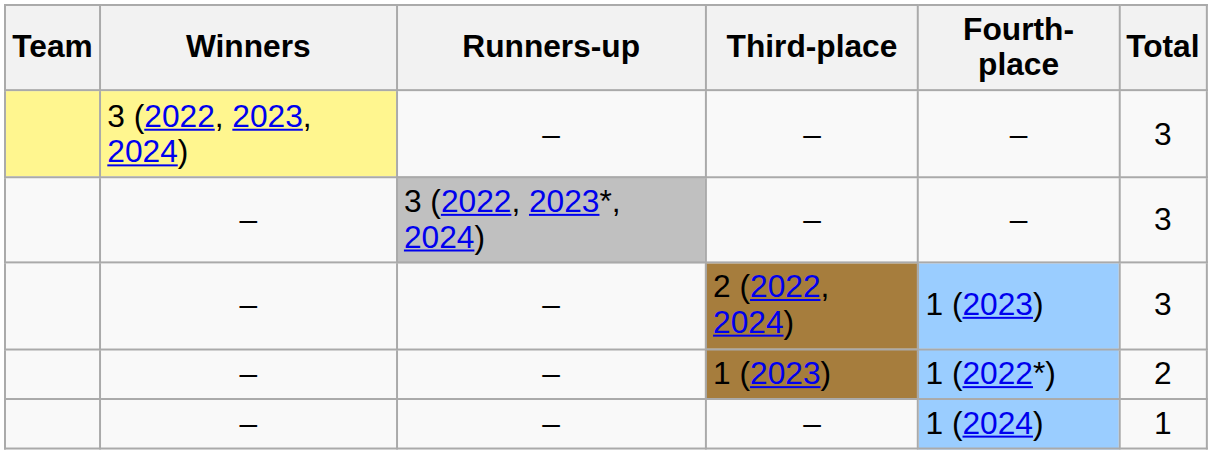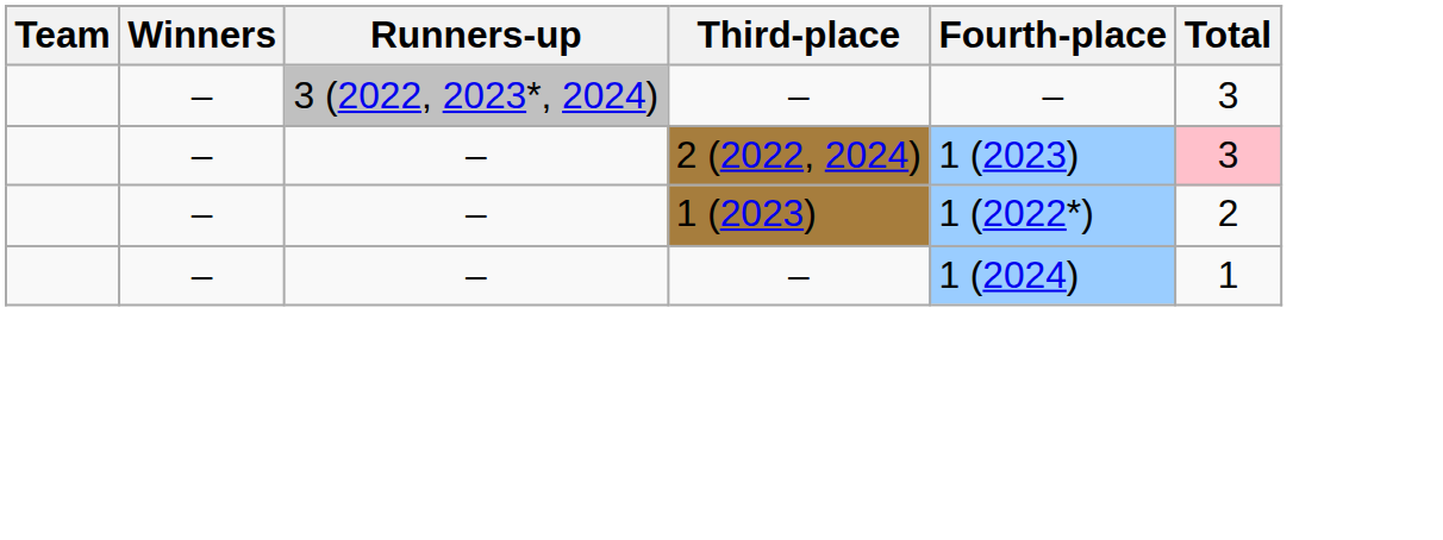 <table class="wikitable sortable">
 <tr>
 <th>Team</th>
 <th>Winners</th>
 <th>Runners-up</th>
 <th>Third-place</th>
 <th>Fourth-place</th>
 <th>Total</th>
-</tr>
-<tr>
-<td style="background:#fff68f"></td>
-<td style="background:#fff68f">3 (<a href='#'>2022</a>, <a href='#'>2023</a>, <a href='#'>2024</a>)</td>
-<td align="center">–</td>
-<td align="center">–</td>
-<td align="center">–</td>
-<td align="center">3</td>
 </tr>
 <tr>
 <td></td>
 <td align="center">–</td>
 <td bgcolor=silver>3 (<a href='#'>2022</a>, <a href='#'>2023</a>*, <a href='#'>2024</a>)</td>
 <td align="center">–</td>
 <td align="center">–</td>
 <td align="center">3</td>
 </tr>
 <tr>
 <td></td>
 <td align="center">–</td>
 <td align="center">–</td>
 <td bgcolor=a67d3d>2 (<a href='#'>2022</a>, <a href='#'>2024</a>)</td>
 <td bgcolor=#9acdff>1 (<a href='#'>2023</a>)</td>
-<td align="center">3</td>
+<td align="center" style="background: pink;">3</td>
 </tr>
 <tr>
 <td></td>
 <td align="center">–</td>
 <td align="center">–</td>
 <td bgcolor=a67d3d>1 (<a href='#'>2023</a>)</td>
 <td bgcolor=#9acdff>1 (<a href='#'>2022</a>*)</td>
 <td align="center">2</td>
 </tr>
 <tr>
 <td></td>
 <td align="center">–</td>
 <td align="center">–</td>
 <td align="center">–</td>
 <td bgcolor=#9acdff>1 (<a href='#'>2024</a>)</td>
 <td align="center">1</td>
 </tr>
 </table>
